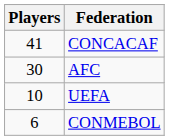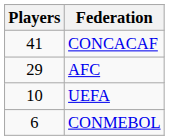 <table class="wikitable">
 <tr>
 <th>Players</th>
 <th>Federation</th>
 </tr>
 <tr>
 <td align="center">41</td>
 <td><a href='#'>CONCACAF</a></td>
 </tr>
 <tr>
-<td align="center">30</td>
+<td align="center">29</td>
 <td><a href='#'>AFC</a></td>
 </tr>
 <tr>
 <td align="center">10</td>
 <td><a href='#'>UEFA</a></td>
 </tr>
 <tr>
 <td align="center">6</td>
 <td><a href='#'>CONMEBOL</a></td>
 </tr>
 </table>
